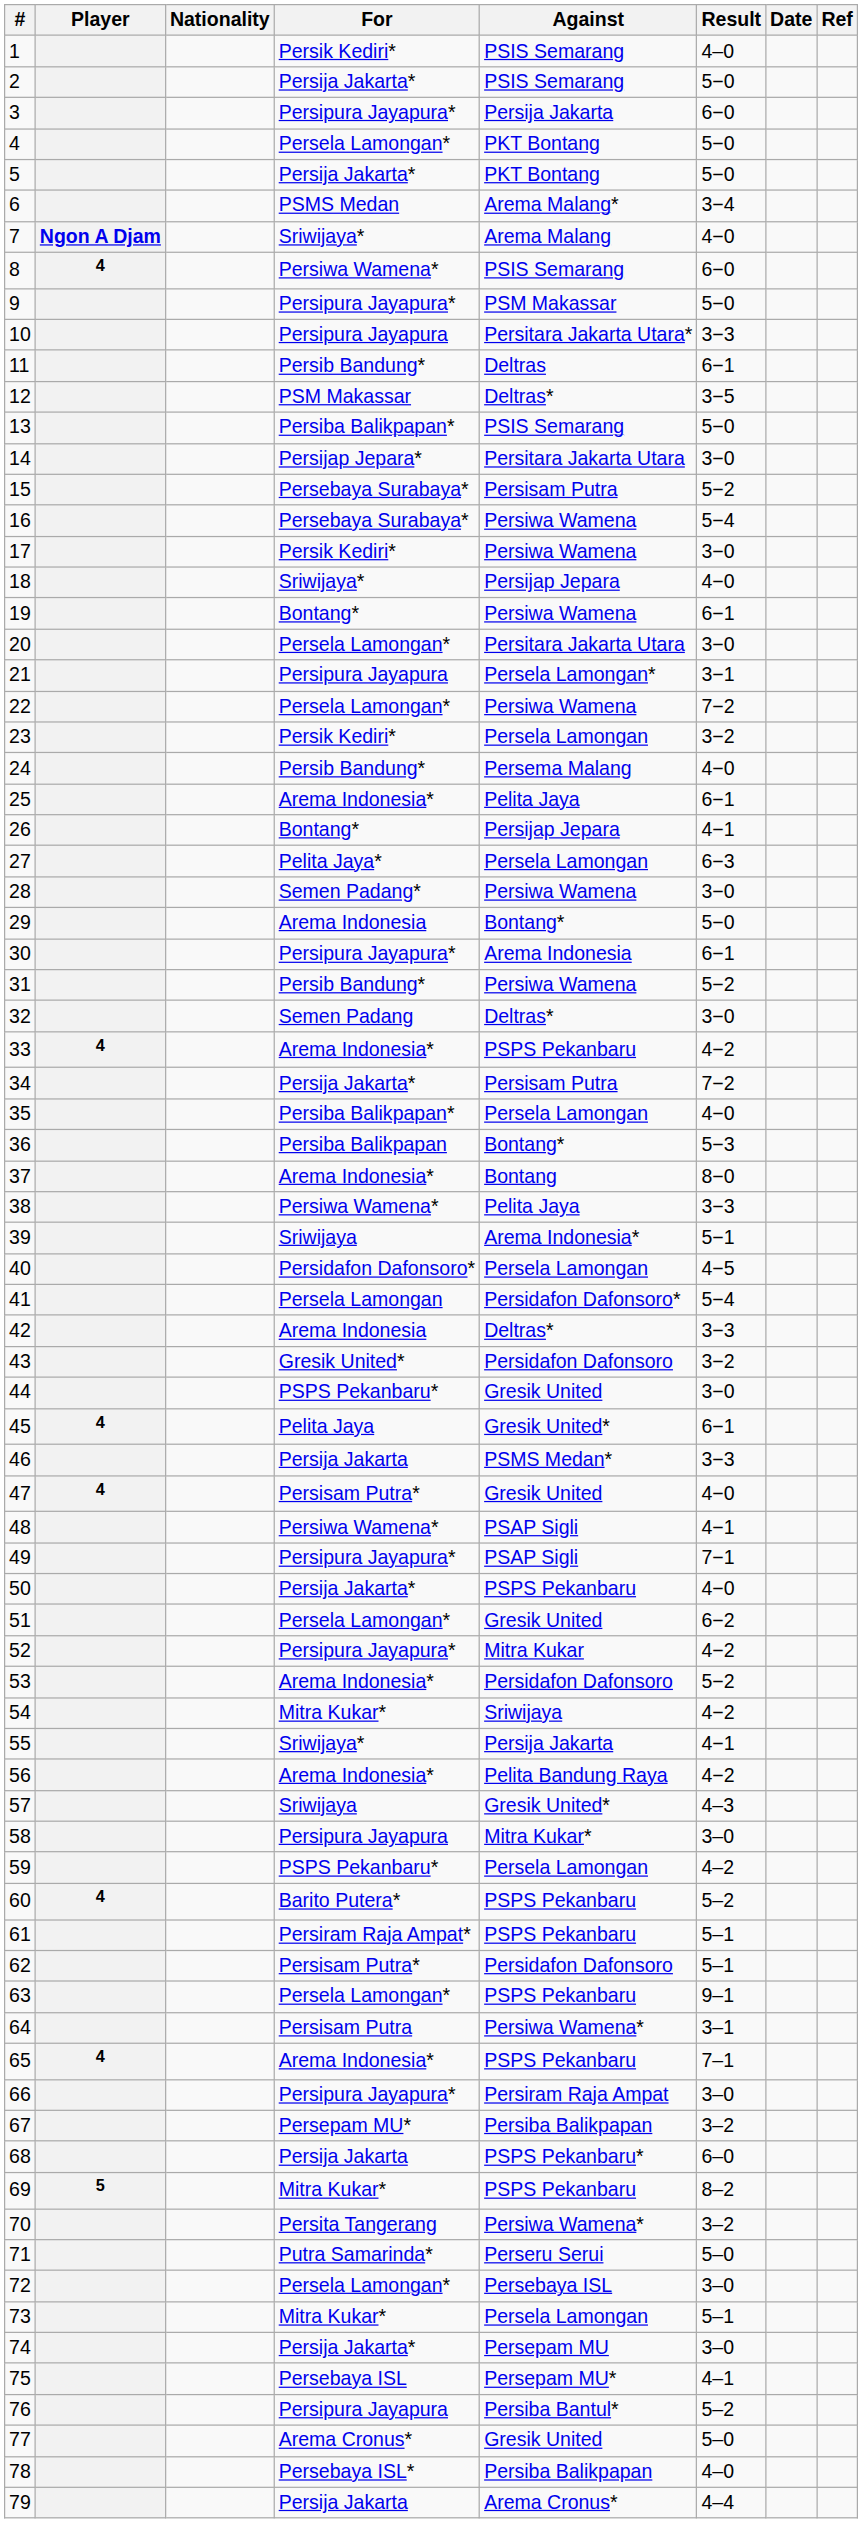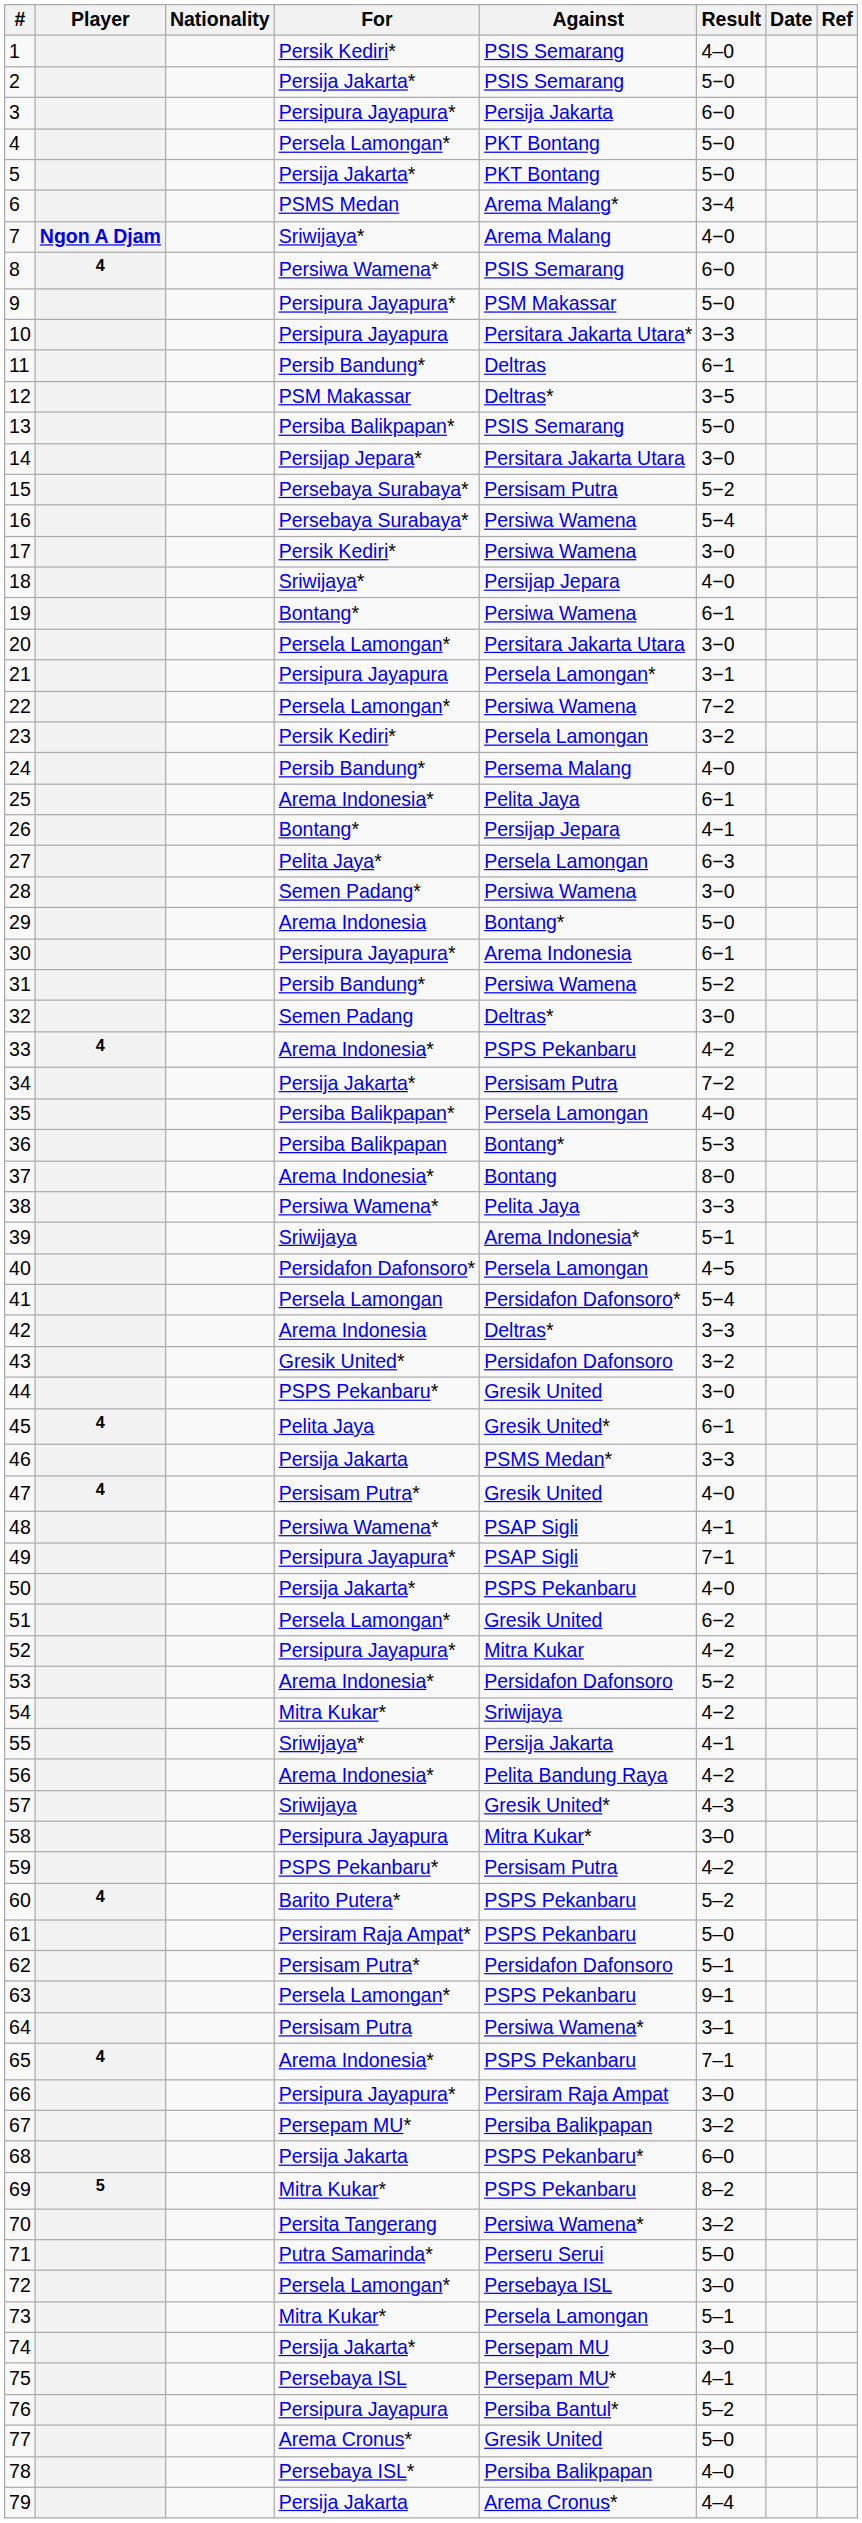 <table class="wikitable sortable plainrowheaders" style="font-size:100%">
 <tr>
 <th scope="col">#</th>
 <th scope="col">Player</th>
 <th scope="col">Nationality</th>
 <th scope="col">For</th>
 <th scope="col">Against</th>
 <th scope="col" align="center">Result</th>
 <th scope="col">Date</th>
 <th scope="col" class="unsortable" align="center">Ref</th>
 </tr>
 <tr>
 <td>1</td>
 <th scope="row"></th>
 <td></td>
 <td><a href='#'>Persik Kediri</a>*</td>
 <td><a href='#'>PSIS Semarang</a></td>
 <td>4–0</td>
 <td></td>
 <td></td>
 </tr>
 <tr>
 <td>2</td>
 <th scope="row"></th>
 <td></td>
 <td><a href='#'>Persija Jakarta</a>*</td>
 <td><a href='#'>PSIS Semarang</a></td>
 <td>5−0</td>
 <td></td>
 <td></td>
 </tr>
 <tr>
 <td>3</td>
 <th scope="row"></th>
 <td></td>
 <td><a href='#'>Persipura Jayapura</a>*</td>
 <td><a href='#'>Persija Jakarta</a></td>
 <td>6−0</td>
 <td></td>
 <td></td>
 </tr>
 <tr>
 <td>4</td>
 <th scope="row"></th>
 <td></td>
 <td><a href='#'>Persela Lamongan</a>*</td>
 <td><a href='#'>PKT Bontang</a></td>
 <td>5−0</td>
 <td></td>
 <td></td>
 </tr>
 <tr>
 <td>5</td>
 <th scope="row"></th>
 <td></td>
 <td><a href='#'>Persija Jakarta</a>*</td>
 <td><a href='#'>PKT Bontang</a></td>
 <td>5−0</td>
 <td></td>
 <td></td>
 </tr>
 <tr>
 <td>6</td>
 <th scope="row"></th>
 <td></td>
 <td><a href='#'>PSMS Medan</a></td>
 <td><a href='#'>Arema Malang</a>*</td>
 <td>3−4</td>
 <td></td>
 <td></td>
 </tr>
 <tr>
 <td>7</td>
 <th scope="row"><a href='#'>Ngon A Djam</a></th>
 <td></td>
 <td><a href='#'>Sriwijaya</a>*</td>
 <td><a href='#'>Arema Malang</a></td>
 <td>4−0</td>
 <td></td>
 <td></td>
 </tr>
 <tr>
 <td>8</td>
 <th scope="row"><sup>4</sup></th>
 <td></td>
 <td><a href='#'>Persiwa Wamena</a>*</td>
 <td><a href='#'>PSIS Semarang</a></td>
 <td>6−0</td>
 <td></td>
 <td></td>
 </tr>
 <tr>
 <td>9</td>
 <th scope="row"></th>
 <td></td>
 <td><a href='#'>Persipura Jayapura</a>*</td>
 <td><a href='#'>PSM Makassar</a></td>
 <td>5−0</td>
 <td></td>
 <td></td>
 </tr>
 <tr>
 <td>10</td>
 <th scope="row"></th>
 <td></td>
 <td><a href='#'>Persipura Jayapura</a></td>
 <td><a href='#'>Persitara Jakarta Utara</a>*</td>
 <td>3−3</td>
 <td></td>
 <td></td>
 </tr>
 <tr>
 <td>11</td>
 <th scope="row"></th>
 <td></td>
 <td><a href='#'>Persib Bandung</a>*</td>
 <td><a href='#'>Deltras</a></td>
 <td>6−1</td>
 <td></td>
 <td></td>
 </tr>
 <tr>
 <td>12</td>
 <th scope="row"></th>
 <td></td>
 <td><a href='#'>PSM Makassar</a></td>
 <td><a href='#'>Deltras</a>*</td>
 <td>3−5</td>
 <td></td>
 <td></td>
 </tr>
 <tr>
 <td>13</td>
 <th scope="row"></th>
 <td></td>
 <td><a href='#'>Persiba Balikpapan</a>*</td>
 <td><a href='#'>PSIS Semarang</a></td>
 <td>5−0</td>
 <td></td>
 <td></td>
 </tr>
 <tr>
 <td>14</td>
 <th scope="row"></th>
 <td></td>
 <td><a href='#'>Persijap Jepara</a>*</td>
 <td><a href='#'>Persitara Jakarta Utara</a></td>
 <td>3−0</td>
 <td></td>
 <td></td>
 </tr>
 <tr>
 <td>15</td>
 <th scope="row"></th>
 <td></td>
 <td><a href='#'>Persebaya Surabaya</a>*</td>
 <td><a href='#'>Persisam Putra</a></td>
 <td>5−2</td>
 <td></td>
 <td></td>
 </tr>
 <tr>
 <td>16</td>
 <th scope="row"></th>
 <td></td>
 <td><a href='#'>Persebaya Surabaya</a>*</td>
 <td><a href='#'>Persiwa Wamena</a></td>
 <td>5−4</td>
 <td></td>
 <td></td>
 </tr>
 <tr>
 <td>17</td>
 <th scope="row"></th>
 <td></td>
 <td><a href='#'>Persik Kediri</a>*</td>
 <td><a href='#'>Persiwa Wamena</a></td>
 <td>3−0</td>
 <td></td>
 <td></td>
 </tr>
 <tr>
 <td>18</td>
 <th scope="row"></th>
 <td></td>
 <td><a href='#'>Sriwijaya</a>*</td>
 <td><a href='#'>Persijap Jepara</a></td>
 <td>4−0</td>
 <td></td>
 <td></td>
 </tr>
 <tr>
 <td>19</td>
 <th scope="row"></th>
 <td></td>
 <td><a href='#'>Bontang</a>*</td>
 <td><a href='#'>Persiwa Wamena</a></td>
 <td>6−1</td>
 <td></td>
 <td></td>
 </tr>
 <tr>
 <td>20</td>
 <th scope="row"></th>
 <td></td>
 <td><a href='#'>Persela Lamongan</a>*</td>
 <td><a href='#'>Persitara Jakarta Utara</a></td>
 <td>3−0</td>
 <td></td>
 <td></td>
 </tr>
 <tr>
 <td>21</td>
 <th scope="row"></th>
 <td></td>
 <td><a href='#'>Persipura Jayapura</a></td>
 <td><a href='#'>Persela Lamongan</a>*</td>
 <td>3−1</td>
 <td></td>
 <td></td>
 </tr>
 <tr>
 <td>22</td>
 <th scope="row"></th>
 <td></td>
 <td><a href='#'>Persela Lamongan</a>*</td>
 <td><a href='#'>Persiwa Wamena</a></td>
 <td>7−2</td>
 <td></td>
 <td></td>
 </tr>
 <tr>
 <td>23</td>
 <th scope="row"></th>
 <td></td>
 <td><a href='#'>Persik Kediri</a>*</td>
 <td><a href='#'>Persela Lamongan</a></td>
 <td>3−2</td>
 <td></td>
 <td></td>
 </tr>
 <tr>
 <td>24</td>
 <th scope="row"></th>
 <td></td>
 <td><a href='#'>Persib Bandung</a>*</td>
 <td><a href='#'>Persema Malang</a></td>
 <td>4−0</td>
 <td></td>
 <td></td>
 </tr>
 <tr>
 <td>25</td>
 <th scope="row"></th>
 <td></td>
 <td><a href='#'>Arema Indonesia</a>*</td>
 <td><a href='#'>Pelita Jaya</a></td>
 <td>6−1</td>
 <td></td>
 <td></td>
 </tr>
 <tr>
 <td>26</td>
 <th scope="row"></th>
 <td></td>
 <td><a href='#'>Bontang</a>*</td>
 <td><a href='#'>Persijap Jepara</a></td>
 <td>4−1</td>
 <td></td>
 <td></td>
 </tr>
 <tr>
 <td>27</td>
 <th scope="row"></th>
 <td></td>
 <td><a href='#'>Pelita Jaya</a>*</td>
 <td><a href='#'>Persela Lamongan</a></td>
 <td>6−3</td>
 <td></td>
 <td></td>
 </tr>
 <tr>
 <td>28</td>
 <th scope="row"></th>
 <td></td>
 <td><a href='#'>Semen Padang</a>*</td>
 <td><a href='#'>Persiwa Wamena</a></td>
 <td>3−0</td>
 <td></td>
 <td></td>
 </tr>
 <tr>
 <td>29</td>
 <th scope="row"></th>
 <td></td>
 <td><a href='#'>Arema Indonesia</a></td>
 <td><a href='#'>Bontang</a>*</td>
 <td>5−0</td>
 <td></td>
 <td></td>
 </tr>
 <tr>
 <td>30</td>
 <th scope="row"></th>
 <td></td>
 <td><a href='#'>Persipura Jayapura</a>*</td>
 <td><a href='#'>Arema Indonesia</a></td>
 <td>6−1</td>
 <td></td>
 <td></td>
 </tr>
 <tr>
 <td>31</td>
 <th scope="row"></th>
 <td></td>
 <td><a href='#'>Persib Bandung</a>*</td>
 <td><a href='#'>Persiwa Wamena</a></td>
 <td>5−2</td>
 <td></td>
 <td></td>
 </tr>
 <tr>
 <td>32</td>
 <th scope="row"></th>
 <td></td>
 <td><a href='#'>Semen Padang</a></td>
 <td><a href='#'>Deltras</a>*</td>
 <td>3−0</td>
 <td></td>
 <td></td>
 </tr>
 <tr>
 <td>33</td>
 <th scope="row"><sup>4</sup></th>
 <td></td>
 <td><a href='#'>Arema Indonesia</a>*</td>
 <td><a href='#'>PSPS Pekanbaru</a></td>
 <td>4−2</td>
 <td></td>
 <td></td>
 </tr>
 <tr>
 <td>34</td>
 <th scope="row"></th>
 <td></td>
 <td><a href='#'>Persija Jakarta</a>*</td>
 <td><a href='#'>Persisam Putra</a></td>
 <td>7−2</td>
 <td></td>
 <td></td>
 </tr>
 <tr>
 <td>35</td>
 <th scope="row"></th>
 <td></td>
 <td><a href='#'>Persiba Balikpapan</a>*</td>
 <td><a href='#'>Persela Lamongan</a></td>
 <td>4−0</td>
 <td></td>
 <td></td>
 </tr>
 <tr>
 <td>36</td>
 <th scope="row"></th>
 <td></td>
 <td><a href='#'>Persiba Balikpapan</a></td>
 <td><a href='#'>Bontang</a>*</td>
 <td>5−3</td>
 <td></td>
 <td></td>
 </tr>
 <tr>
 <td>37</td>
 <th scope="row"></th>
 <td></td>
 <td><a href='#'>Arema Indonesia</a>*</td>
 <td><a href='#'>Bontang</a></td>
 <td>8−0</td>
 <td></td>
 <td></td>
 </tr>
 <tr>
 <td>38</td>
 <th scope="row"></th>
 <td></td>
 <td><a href='#'>Persiwa Wamena</a>*</td>
 <td><a href='#'>Pelita Jaya</a></td>
 <td>3−3</td>
 <td></td>
 <td></td>
 </tr>
 <tr>
 <td>39</td>
 <th scope="row"></th>
 <td></td>
 <td><a href='#'>Sriwijaya</a></td>
 <td><a href='#'>Arema Indonesia</a>*</td>
 <td>5−1</td>
 <td></td>
 <td></td>
 </tr>
 <tr>
 <td>40</td>
 <th scope="row"></th>
 <td></td>
 <td><a href='#'>Persidafon Dafonsoro</a>*</td>
 <td><a href='#'>Persela Lamongan</a></td>
 <td>4−5</td>
 <td></td>
 <td></td>
 </tr>
 <tr>
 <td>41</td>
 <th scope="row"></th>
 <td></td>
 <td><a href='#'>Persela Lamongan</a></td>
 <td><a href='#'>Persidafon Dafonsoro</a>*</td>
 <td>5−4</td>
 <td></td>
 <td></td>
 </tr>
 <tr>
 <td>42</td>
 <th scope="row"></th>
 <td></td>
 <td><a href='#'>Arema Indonesia</a></td>
 <td><a href='#'>Deltras</a>*</td>
 <td>3−3</td>
 <td></td>
 <td></td>
 </tr>
 <tr>
 <td>43</td>
 <th scope="row"></th>
 <td></td>
 <td><a href='#'>Gresik United</a>*</td>
 <td><a href='#'>Persidafon Dafonsoro</a></td>
 <td>3−2</td>
 <td></td>
 <td></td>
 </tr>
 <tr>
 <td>44</td>
 <th scope="row"></th>
 <td></td>
 <td><a href='#'>PSPS Pekanbaru</a>*</td>
 <td><a href='#'>Gresik United</a></td>
 <td>3−0</td>
 <td></td>
 <td></td>
 </tr>
 <tr>
 <td>45</td>
 <th scope="row"><sup>4</sup></th>
 <td></td>
 <td><a href='#'>Pelita Jaya</a></td>
 <td><a href='#'>Gresik United</a>*</td>
 <td>6−1</td>
 <td></td>
 <td></td>
 </tr>
 <tr>
 <td>46</td>
 <th scope="row"></th>
 <td></td>
 <td><a href='#'>Persija Jakarta</a></td>
 <td><a href='#'>PSMS Medan</a>*</td>
 <td>3−3</td>
 <td></td>
 <td></td>
 </tr>
 <tr>
 <td>47</td>
 <th scope="row"><sup>4</sup></th>
 <td></td>
 <td><a href='#'>Persisam Putra</a>*</td>
 <td><a href='#'>Gresik United</a></td>
 <td>4−0</td>
 <td></td>
 <td></td>
 </tr>
 <tr>
 <td>48</td>
 <th scope="row"></th>
 <td></td>
 <td><a href='#'>Persiwa Wamena</a>*</td>
 <td><a href='#'>PSAP Sigli</a></td>
 <td>4−1</td>
 <td></td>
 <td></td>
 </tr>
 <tr>
 <td>49</td>
 <th scope="row"></th>
 <td></td>
 <td><a href='#'>Persipura Jayapura</a>*</td>
 <td><a href='#'>PSAP Sigli</a></td>
 <td>7−1</td>
 <td></td>
 <td></td>
 </tr>
 <tr>
 <td>50</td>
 <th scope="row"></th>
 <td></td>
 <td><a href='#'>Persija Jakarta</a>*</td>
 <td><a href='#'>PSPS Pekanbaru</a></td>
 <td>4−0</td>
 <td></td>
 <td></td>
 </tr>
 <tr>
 <td>51</td>
 <th scope="row"></th>
 <td></td>
 <td><a href='#'>Persela Lamongan</a>*</td>
 <td><a href='#'>Gresik United</a></td>
 <td>6−2</td>
 <td></td>
 <td></td>
 </tr>
 <tr>
 <td>52</td>
 <th scope="row"></th>
 <td></td>
 <td><a href='#'>Persipura Jayapura</a>*</td>
 <td><a href='#'>Mitra Kukar</a></td>
 <td>4−2</td>
 <td></td>
 <td></td>
 </tr>
 <tr>
 <td>53</td>
 <th scope="row"></th>
 <td></td>
 <td><a href='#'>Arema Indonesia</a>*</td>
 <td><a href='#'>Persidafon Dafonsoro</a></td>
 <td>5−2</td>
 <td></td>
 <td></td>
 </tr>
 <tr>
 <td>54</td>
 <th scope="row"></th>
 <td></td>
 <td><a href='#'>Mitra Kukar</a>*</td>
 <td><a href='#'>Sriwijaya</a></td>
 <td>4−2</td>
 <td></td>
 <td></td>
 </tr>
 <tr>
 <td>55</td>
 <th scope="row"></th>
 <td></td>
 <td><a href='#'>Sriwijaya</a>*</td>
 <td><a href='#'>Persija Jakarta</a></td>
 <td>4−1</td>
 <td></td>
 <td></td>
 </tr>
 <tr>
 <td>56</td>
 <th scope="row"></th>
 <td></td>
 <td><a href='#'>Arema Indonesia</a>*</td>
 <td><a href='#'>Pelita Bandung Raya</a></td>
 <td>4−2</td>
 <td></td>
 <td></td>
 </tr>
 <tr>
 <td>57</td>
 <th scope="row"></th>
 <td></td>
 <td><a href='#'>Sriwijaya</a></td>
 <td><a href='#'>Gresik United</a>*</td>
 <td>4–3</td>
 <td></td>
 <td></td>
 </tr>
 <tr>
 <td>58</td>
 <th scope="row"></th>
 <td></td>
 <td><a href='#'>Persipura Jayapura</a></td>
 <td><a href='#'>Mitra Kukar</a>*</td>
 <td>3–0</td>
 <td></td>
 <td></td>
 </tr>
 <tr>
 <td>59</td>
 <th scope="row"></th>
 <td></td>
 <td><a href='#'>PSPS Pekanbaru</a>*</td>
-<td><a href='#'>Persela Lamongan</a></td>
+<td><a href='#'>Persisam Putra</a></td>
 <td>4–2</td>
 <td></td>
 <td></td>
 </tr>
 <tr>
 <td>60</td>
 <th scope="row"><sup>4</sup></th>
 <td></td>
 <td><a href='#'>Barito Putera</a>*</td>
 <td><a href='#'>PSPS Pekanbaru</a></td>
 <td>5–2</td>
 <td></td>
 <td></td>
 </tr>
 <tr>
 <td>61</td>
 <th scope="row"></th>
 <td></td>
 <td><a href='#'>Persiram Raja Ampat</a>*</td>
 <td><a href='#'>PSPS Pekanbaru</a></td>
-<td>5–1</td>
+<td>5–0</td>
 <td></td>
 <td></td>
 </tr>
 <tr>
 <td>62</td>
 <th scope="row"></th>
 <td></td>
 <td><a href='#'>Persisam Putra</a>*</td>
 <td><a href='#'>Persidafon Dafonsoro</a></td>
 <td>5–1</td>
 <td></td>
 <td></td>
 </tr>
 <tr>
 <td>63</td>
 <th scope="row"></th>
 <td></td>
 <td><a href='#'>Persela Lamongan</a>*</td>
 <td><a href='#'>PSPS Pekanbaru</a></td>
 <td>9–1</td>
 <td></td>
 <td></td>
 </tr>
 <tr>
 <td>64</td>
 <th scope="row"></th>
 <td></td>
 <td><a href='#'>Persisam Putra</a></td>
 <td><a href='#'>Persiwa Wamena</a>*</td>
 <td>3–1</td>
 <td></td>
 <td></td>
 </tr>
 <tr>
 <td>65</td>
 <th scope="row"><sup>4</sup></th>
 <td></td>
 <td><a href='#'>Arema Indonesia</a>*</td>
 <td><a href='#'>PSPS Pekanbaru</a></td>
 <td>7–1</td>
 <td></td>
 <td></td>
 </tr>
 <tr>
 <td>66</td>
 <th scope="row"></th>
 <td></td>
 <td><a href='#'>Persipura Jayapura</a>*</td>
 <td><a href='#'>Persiram Raja Ampat</a></td>
 <td>3–0</td>
 <td></td>
 <td></td>
 </tr>
 <tr>
 <td>67</td>
 <th scope="row"></th>
 <td></td>
 <td><a href='#'>Persepam MU</a>*</td>
 <td><a href='#'>Persiba Balikpapan</a></td>
 <td>3–2</td>
 <td></td>
 <td></td>
 </tr>
 <tr>
 <td>68</td>
 <th scope="row"></th>
 <td></td>
 <td><a href='#'>Persija Jakarta</a></td>
 <td><a href='#'>PSPS Pekanbaru</a>*</td>
 <td>6–0</td>
 <td></td>
 <td></td>
 </tr>
 <tr>
 <td>69</td>
 <th scope="row"><sup>5</sup></th>
 <td></td>
 <td><a href='#'>Mitra Kukar</a>*</td>
 <td><a href='#'>PSPS Pekanbaru</a></td>
 <td>8–2</td>
 <td></td>
 <td></td>
 </tr>
 <tr>
 <td>70</td>
 <th scope="row"></th>
 <td></td>
 <td><a href='#'>Persita Tangerang</a></td>
 <td><a href='#'>Persiwa Wamena</a>*</td>
 <td>3–2</td>
 <td></td>
 <td></td>
 </tr>
 <tr>
 <td>71</td>
 <th scope="row"></th>
 <td></td>
 <td><a href='#'>Putra Samarinda</a>*</td>
 <td><a href='#'>Perseru Serui</a></td>
 <td>5–0</td>
 <td></td>
 <td></td>
 </tr>
 <tr>
 <td>72</td>
 <th scope="row"></th>
 <td></td>
 <td><a href='#'>Persela Lamongan</a>*</td>
 <td><a href='#'>Persebaya ISL</a></td>
 <td>3–0</td>
 <td></td>
 <td></td>
 </tr>
 <tr>
 <td>73</td>
 <th scope="row"></th>
 <td></td>
 <td><a href='#'>Mitra Kukar</a>*</td>
 <td><a href='#'>Persela Lamongan</a></td>
 <td>5–1</td>
 <td></td>
 <td></td>
 </tr>
 <tr>
 <td>74</td>
 <th scope="row"></th>
 <td></td>
 <td><a href='#'>Persija Jakarta</a>*</td>
 <td><a href='#'>Persepam MU</a></td>
 <td>3–0</td>
 <td></td>
 <td></td>
 </tr>
 <tr>
 <td>75</td>
 <th scope="row"></th>
 <td></td>
 <td><a href='#'>Persebaya ISL</a></td>
 <td><a href='#'>Persepam MU</a>*</td>
 <td>4–1</td>
 <td></td>
 <td></td>
 </tr>
 <tr>
 <td>76</td>
 <th scope="row"></th>
 <td></td>
 <td><a href='#'>Persipura Jayapura</a></td>
 <td><a href='#'>Persiba Bantul</a>*</td>
 <td>5–2</td>
 <td></td>
 <td></td>
 </tr>
 <tr>
 <td>77</td>
 <th scope="row"></th>
 <td></td>
 <td><a href='#'>Arema Cronus</a>*</td>
 <td><a href='#'>Gresik United</a></td>
 <td>5–0</td>
 <td></td>
 <td></td>
 </tr>
 <tr>
 <td>78</td>
 <th scope="row"></th>
 <td></td>
 <td><a href='#'>Persebaya ISL</a>*</td>
 <td><a href='#'>Persiba Balikpapan</a></td>
 <td>4–0</td>
 <td></td>
 <td></td>
 </tr>
 <tr>
 <td>79</td>
 <th scope="row"></th>
 <td></td>
 <td><a href='#'>Persija Jakarta</a></td>
 <td><a href='#'>Arema Cronus</a>*</td>
 <td>4–4</td>
 <td></td>
 <td></td>
 </tr>
 </table>
